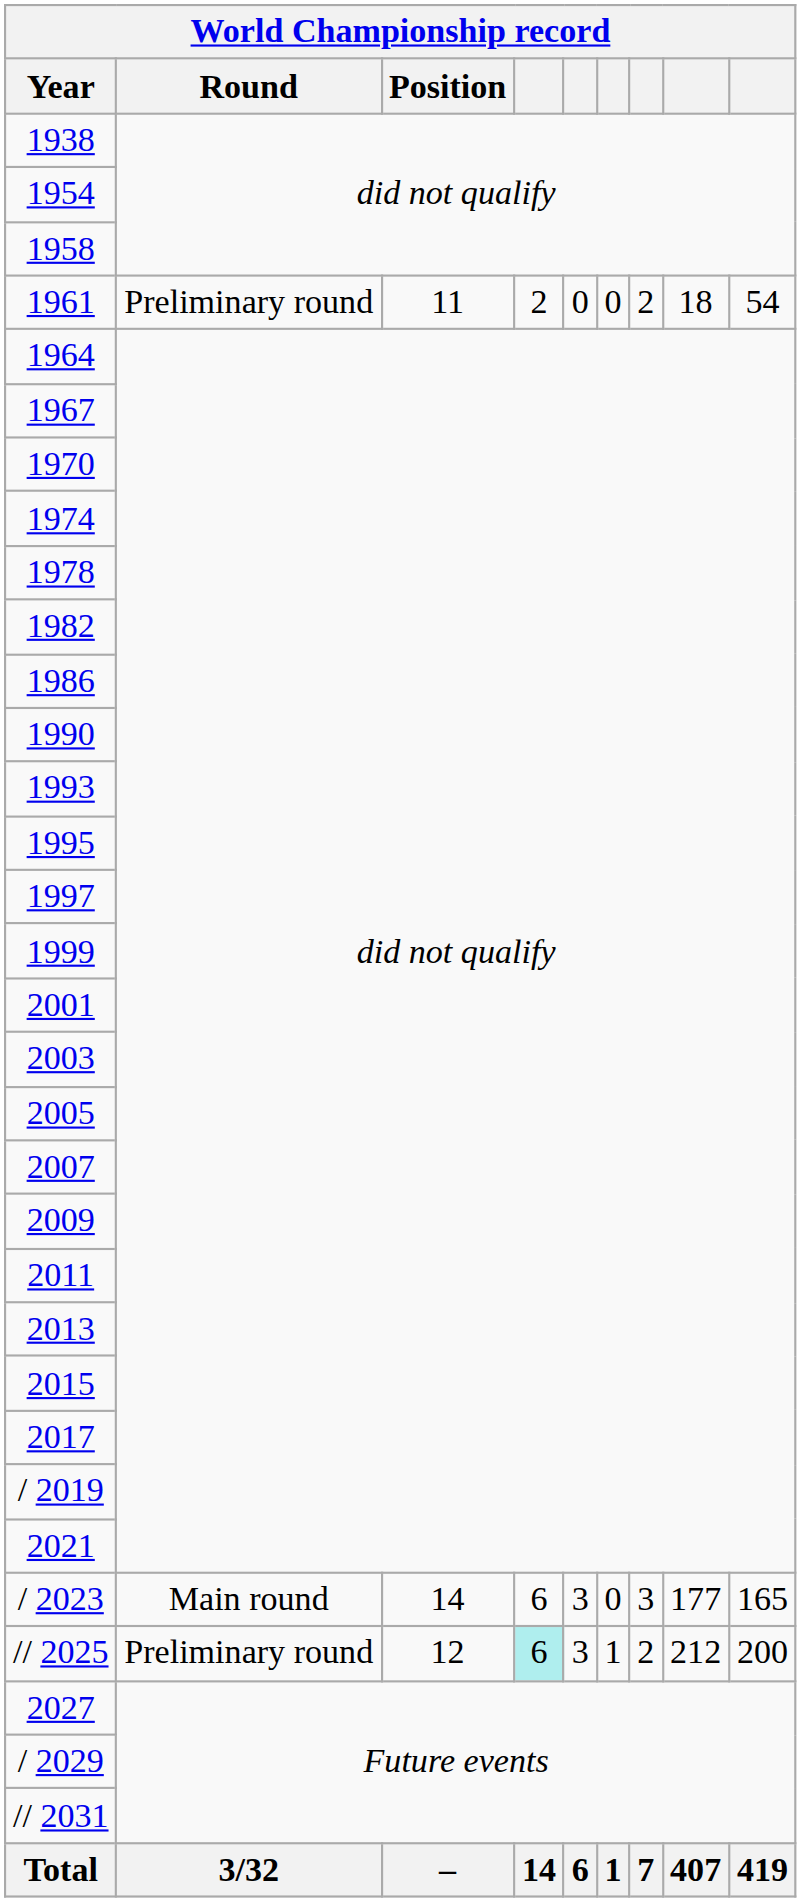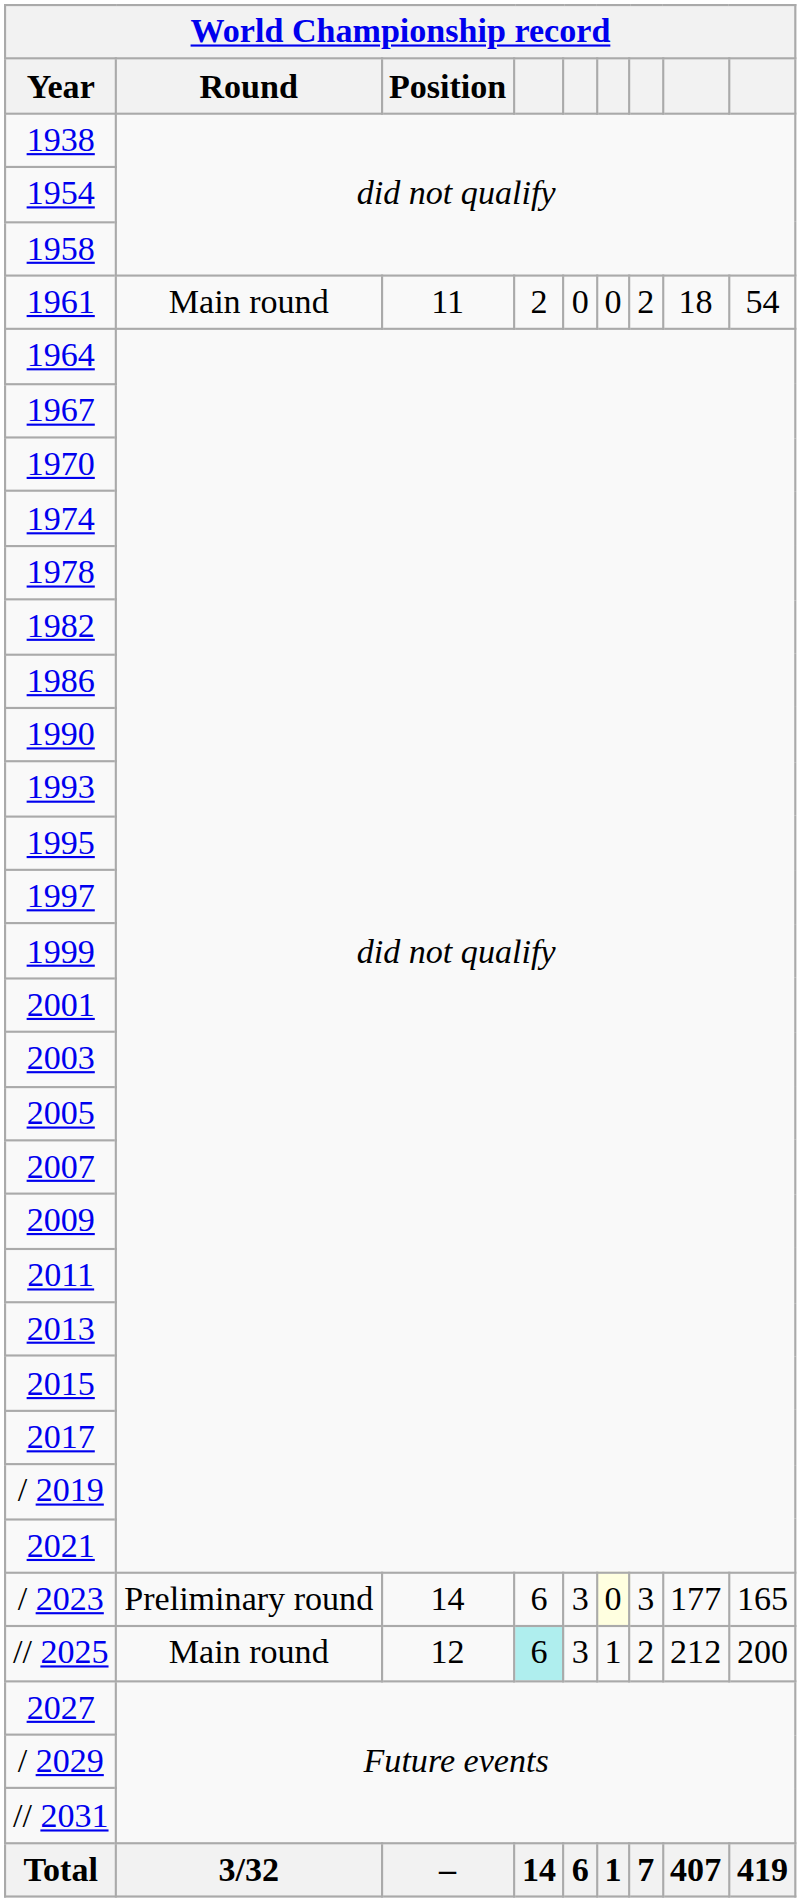 <table class="wikitable" style="text-align: center;">
 <tr>
 <th colspan="9"><a href='#'>World Championship record</a></th>
 </tr>
 <tr>
 <th>Year</th>
 <th>Round</th>
 <th>Position</th>
 <th></th>
 <th></th>
 <th></th>
 <th></th>
 <th></th>
 <th></th>
 </tr>
 <tr>
 <td> <a href='#'>1938</a></td>
 <td colspan="8" rowspan="3"><em>did not qualify</em></td>
 </tr>
 <tr>
 <td> <a href='#'>1954</a></td>
 </tr>
 <tr>
 <td> <a href='#'>1958</a></td>
 </tr>
 <tr>
 <td> <a href='#'>1961</a></td>
-<td>Preliminary round</td>
+<td>Main round</td>
 <td>11</td>
 <td>2</td>
 <td>0</td>
 <td>0</td>
 <td>2</td>
 <td>18</td>
 <td>54</td>
 </tr>
 <tr>
 <td> <a href='#'>1964</a></td>
 <td colspan="8" rowspan="23"><em>did not qualify</em></td>
 </tr>
 <tr>
 <td> <a href='#'>1967</a></td>
 </tr>
 <tr>
 <td> <a href='#'>1970</a></td>
 </tr>
 <tr>
 <td> <a href='#'>1974</a></td>
 </tr>
 <tr>
 <td> <a href='#'>1978</a></td>
 </tr>
 <tr>
 <td> <a href='#'>1982</a></td>
 </tr>
 <tr>
 <td> <a href='#'>1986</a></td>
 </tr>
 <tr>
 <td> <a href='#'>1990</a></td>
 </tr>
 <tr>
 <td> <a href='#'>1993</a></td>
 </tr>
 <tr>
 <td> <a href='#'>1995</a></td>
 </tr>
 <tr>
 <td> <a href='#'>1997</a></td>
 </tr>
 <tr>
 <td> <a href='#'>1999</a></td>
 </tr>
 <tr>
 <td> <a href='#'>2001</a></td>
 </tr>
 <tr>
 <td> <a href='#'>2003</a></td>
 </tr>
 <tr>
 <td> <a href='#'>2005</a></td>
 </tr>
 <tr>
 <td> <a href='#'>2007</a></td>
 </tr>
 <tr>
 <td> <a href='#'>2009</a></td>
 </tr>
 <tr>
 <td> <a href='#'>2011</a></td>
 </tr>
 <tr>
 <td> <a href='#'>2013</a></td>
 </tr>
 <tr>
 <td> <a href='#'>2015</a></td>
 </tr>
 <tr>
 <td> <a href='#'>2017</a></td>
 </tr>
 <tr>
 <td>/ <a href='#'>2019</a></td>
 </tr>
 <tr>
 <td> <a href='#'>2021</a></td>
 </tr>
 <tr>
 <td>/ <a href='#'>2023</a></td>
-<td>Main round</td>
+<td>Preliminary round</td>
 <td>14</td>
 <td>6</td>
 <td>3</td>
-<td>0</td>
+<td style="background: lightyellow;">0</td>
 <td>3</td>
 <td>177</td>
 <td>165</td>
 </tr>
 <tr>
 <td>// <a href='#'>2025</a></td>
-<td>Preliminary round</td>
+<td>Main round</td>
 <td>12</td>
 <td style="background: paleturquoise;">6</td>
 <td>3</td>
 <td>1</td>
 <td>2</td>
 <td>212</td>
 <td>200</td>
 </tr>
 <tr>
 <td> <a href='#'>2027</a></td>
 <td colspan="8" rowspan="3"><em>Future events</em></td>
 </tr>
 <tr>
 <td>/ <a href='#'>2029</a></td>
 </tr>
 <tr>
 <td>// <a href='#'>2031</a></td>
 </tr>
 <tr>
 <th>Total</th>
 <th>3/32</th>
 <th>–</th>
 <th>14</th>
 <th>6</th>
 <th>1</th>
 <th>7</th>
 <th>407</th>
 <th>419</th>
 </tr>
 </table>
